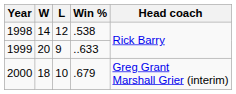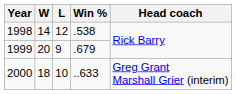 <table class="wikitable">
 <tr>
 <th>Year</th>
 <th>W</th>
 <th>L</th>
 <th>Win %</th>
 <th>Head coach</th>
 </tr>
 <tr>
 <td>1998</td>
 <td>14</td>
 <td>12</td>
 <td>.538</td>
 <td rowspan="2"><a href='#'>Rick Barry</a></td>
 </tr>
 <tr>
 <td>1999</td>
 <td>20</td>
 <td>9</td>
-<td>..633</td>
+<td>.679</td>
 </tr>
 <tr>
 <td>2000</td>
 <td>18</td>
 <td>10</td>
-<td>.679</td>
+<td>..633</td>
 <td><a href='#'>Greg Grant</a><br><a href='#'>Marshall Grier</a> (interim)</td>
 </tr>
 </table>
